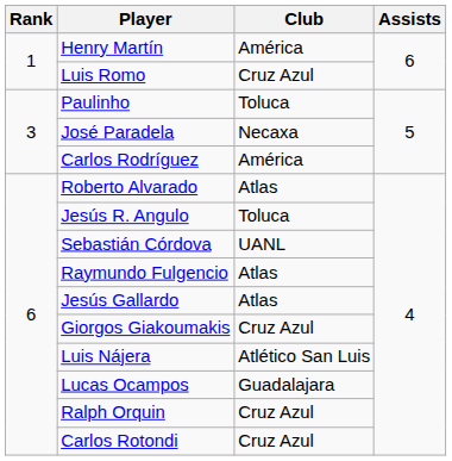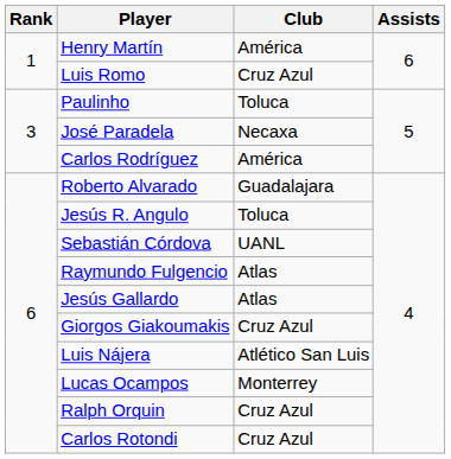 <table class="wikitable">
 <tr>
 <th>Rank</th>
 <th>Player</th>
 <th>Club</th>
 <th>Assists</th>
 </tr>
 <tr>
 <td align=center rowspan=2>1</td>
 <td> <a href='#'>Henry Martín</a></td>
 <td>América</td>
 <td align=center rowspan=2>6</td>
 </tr>
 <tr>
 <td> <a href='#'>Luis Romo</a></td>
 <td>Cruz Azul</td>
 </tr>
 <tr>
 <td align=center rowspan=3>3</td>
 <td> <a href='#'>Paulinho</a></td>
 <td>Toluca</td>
 <td align=center rowspan=3>5</td>
 </tr>
 <tr>
 <td> <a href='#'>José Paradela</a></td>
 <td>Necaxa</td>
 </tr>
 <tr>
 <td> <a href='#'>Carlos Rodríguez</a></td>
 <td>América</td>
 </tr>
 <tr>
 <td align=center rowspan=10>6</td>
 <td> <a href='#'>Roberto Alvarado</a></td>
-<td>Atlas</td>
+<td>Guadalajara</td>
 <td align=center rowspan=10>4</td>
 </tr>
 <tr>
 <td> <a href='#'>Jesús R. Angulo</a></td>
 <td>Toluca</td>
 </tr>
 <tr>
 <td> <a href='#'>Sebastián Córdova</a></td>
 <td>UANL</td>
 </tr>
 <tr>
 <td> <a href='#'>Raymundo Fulgencio</a></td>
 <td>Atlas</td>
 </tr>
 <tr>
 <td> <a href='#'>Jesús Gallardo</a></td>
 <td>Atlas</td>
 </tr>
 <tr>
 <td> <a href='#'>Giorgos Giakoumakis</a></td>
 <td>Cruz Azul</td>
 </tr>
 <tr>
 <td> <a href='#'>Luis Nájera</a></td>
 <td>Atlético San Luis</td>
 </tr>
 <tr>
 <td> <a href='#'>Lucas Ocampos</a></td>
-<td>Guadalajara</td>
+<td>Monterrey</td>
 </tr>
 <tr>
 <td> <a href='#'>Ralph Orquin</a></td>
 <td>Cruz Azul<br></td>
 </tr>
 <tr>
 <td> <a href='#'>Carlos Rotondi</a></td>
 <td>Cruz Azul<br></td>
 </tr>
 </table>
